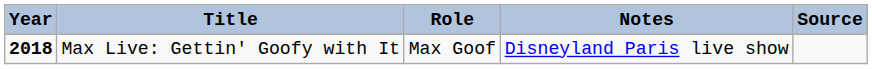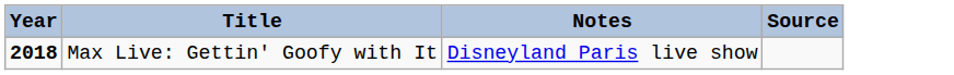 <table class="wikitable sortable plainrowheaders">
 <tr>
 <th style="background:#b0c4de;">Year </th>
 <th style="background:#b0c4de;">Title</th>
-<th style="background:#b0c4de;">Role </th>
 <th style="background:#b0c4de;" class="unsortable">Notes </th>
 <th style="background:#b0c4de;" class="unsortable">Source</th>
 </tr>
 <tr>
 <td><strong>2018</strong></td>
 <td>Max Live: Gettin' Goofy with It</td>
-<td>Max Goof</td>
 <td><a href='#'>Disneyland Paris</a> live show</td>
 <td></td>
 </tr>
 </table>
